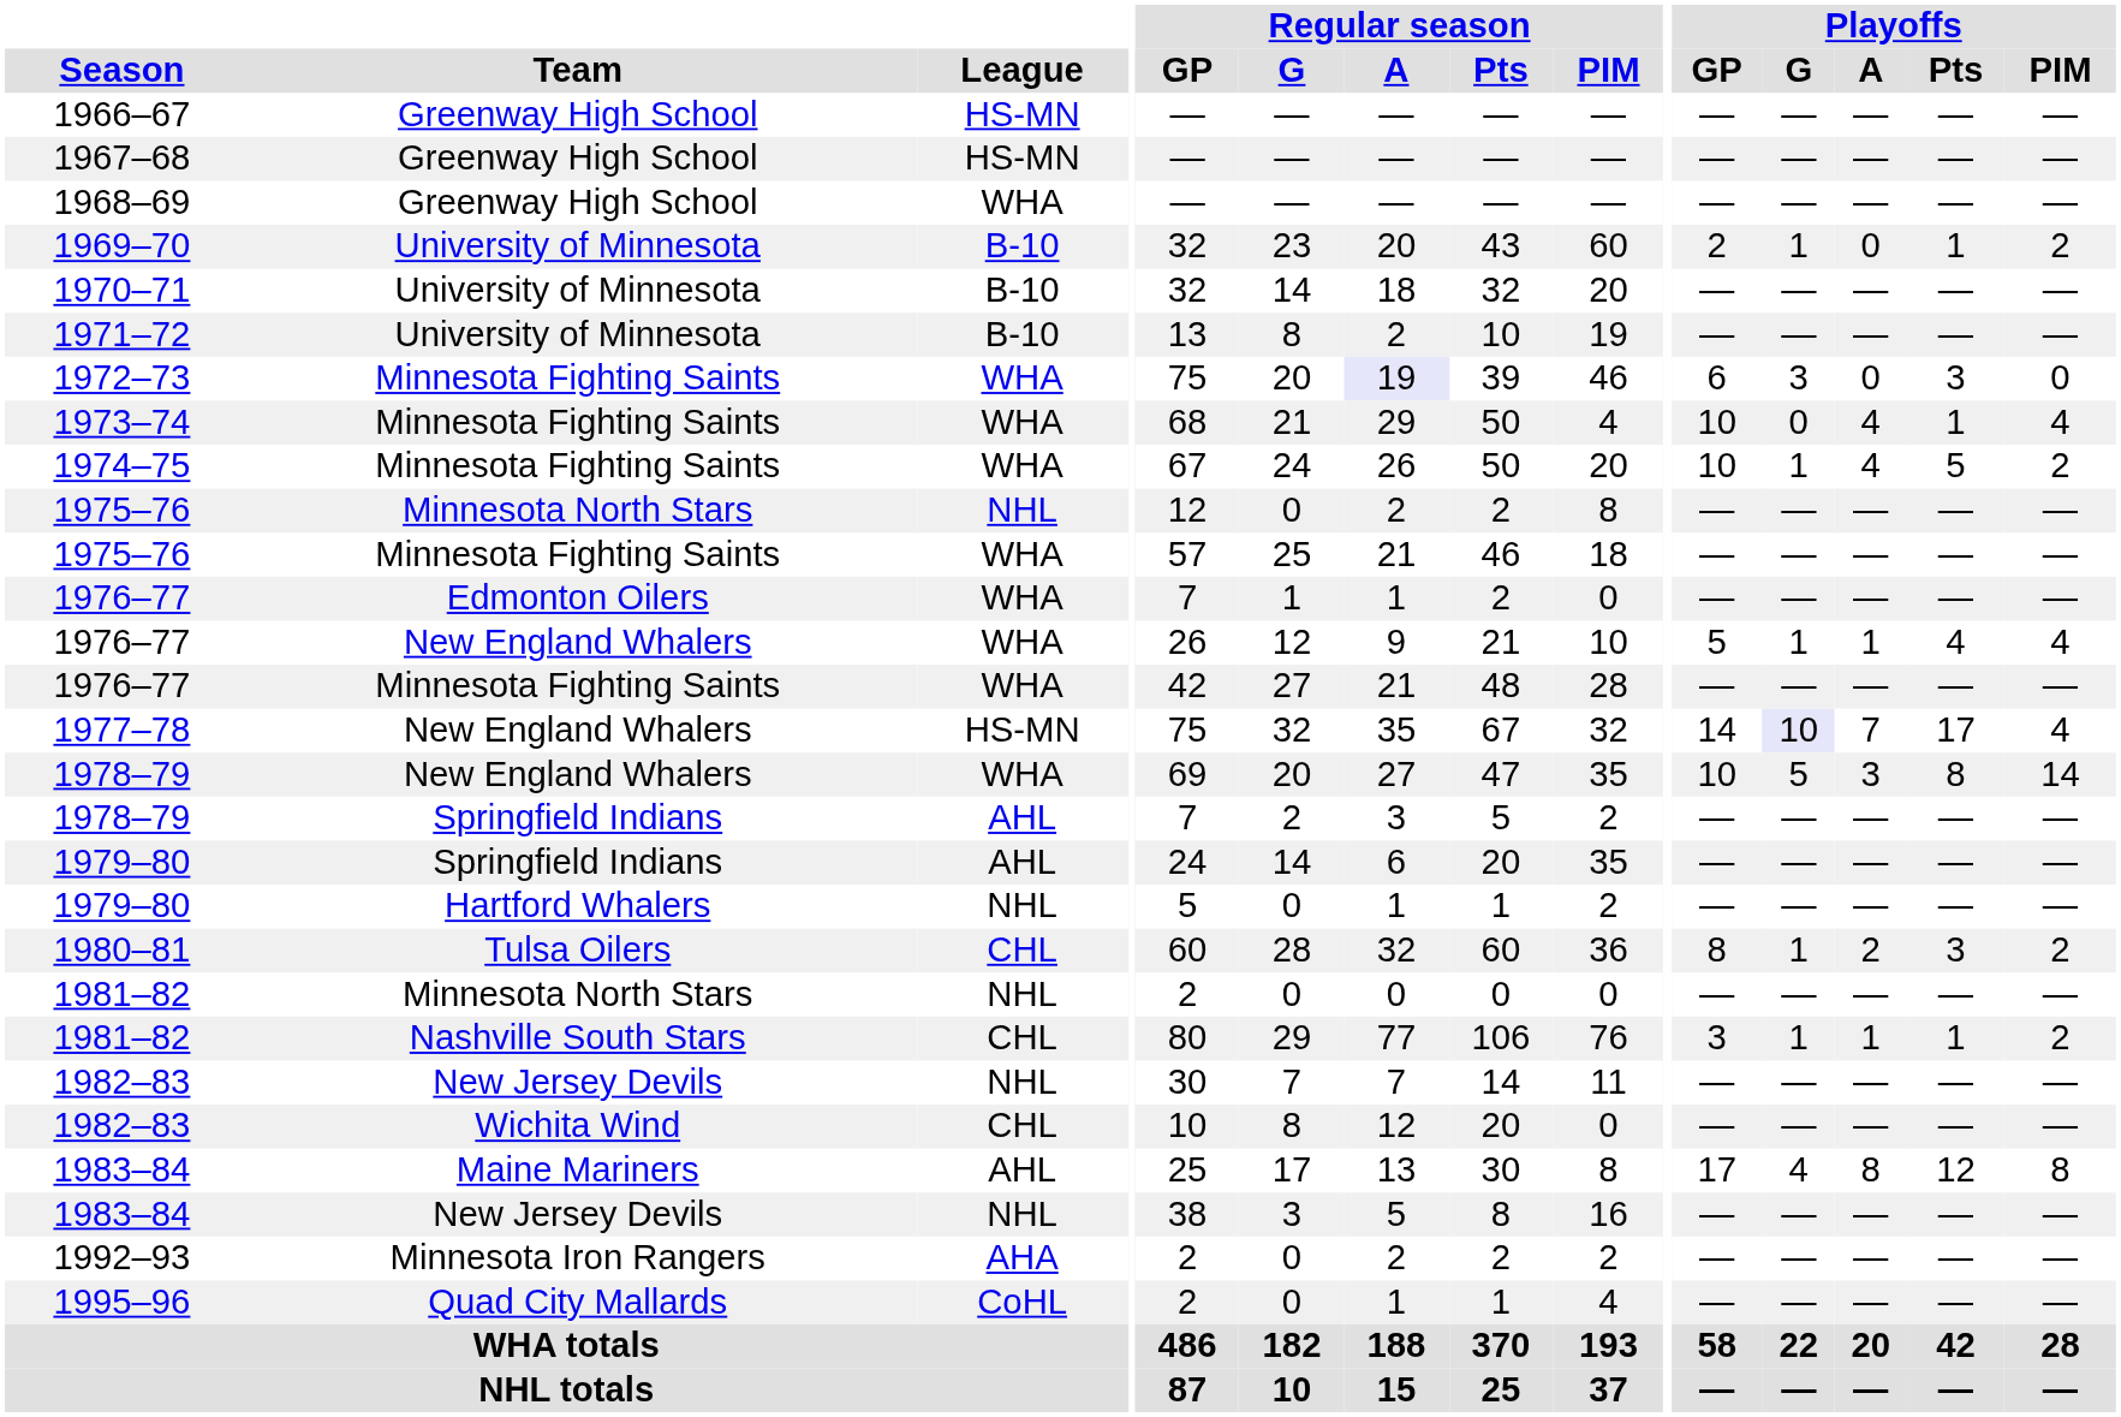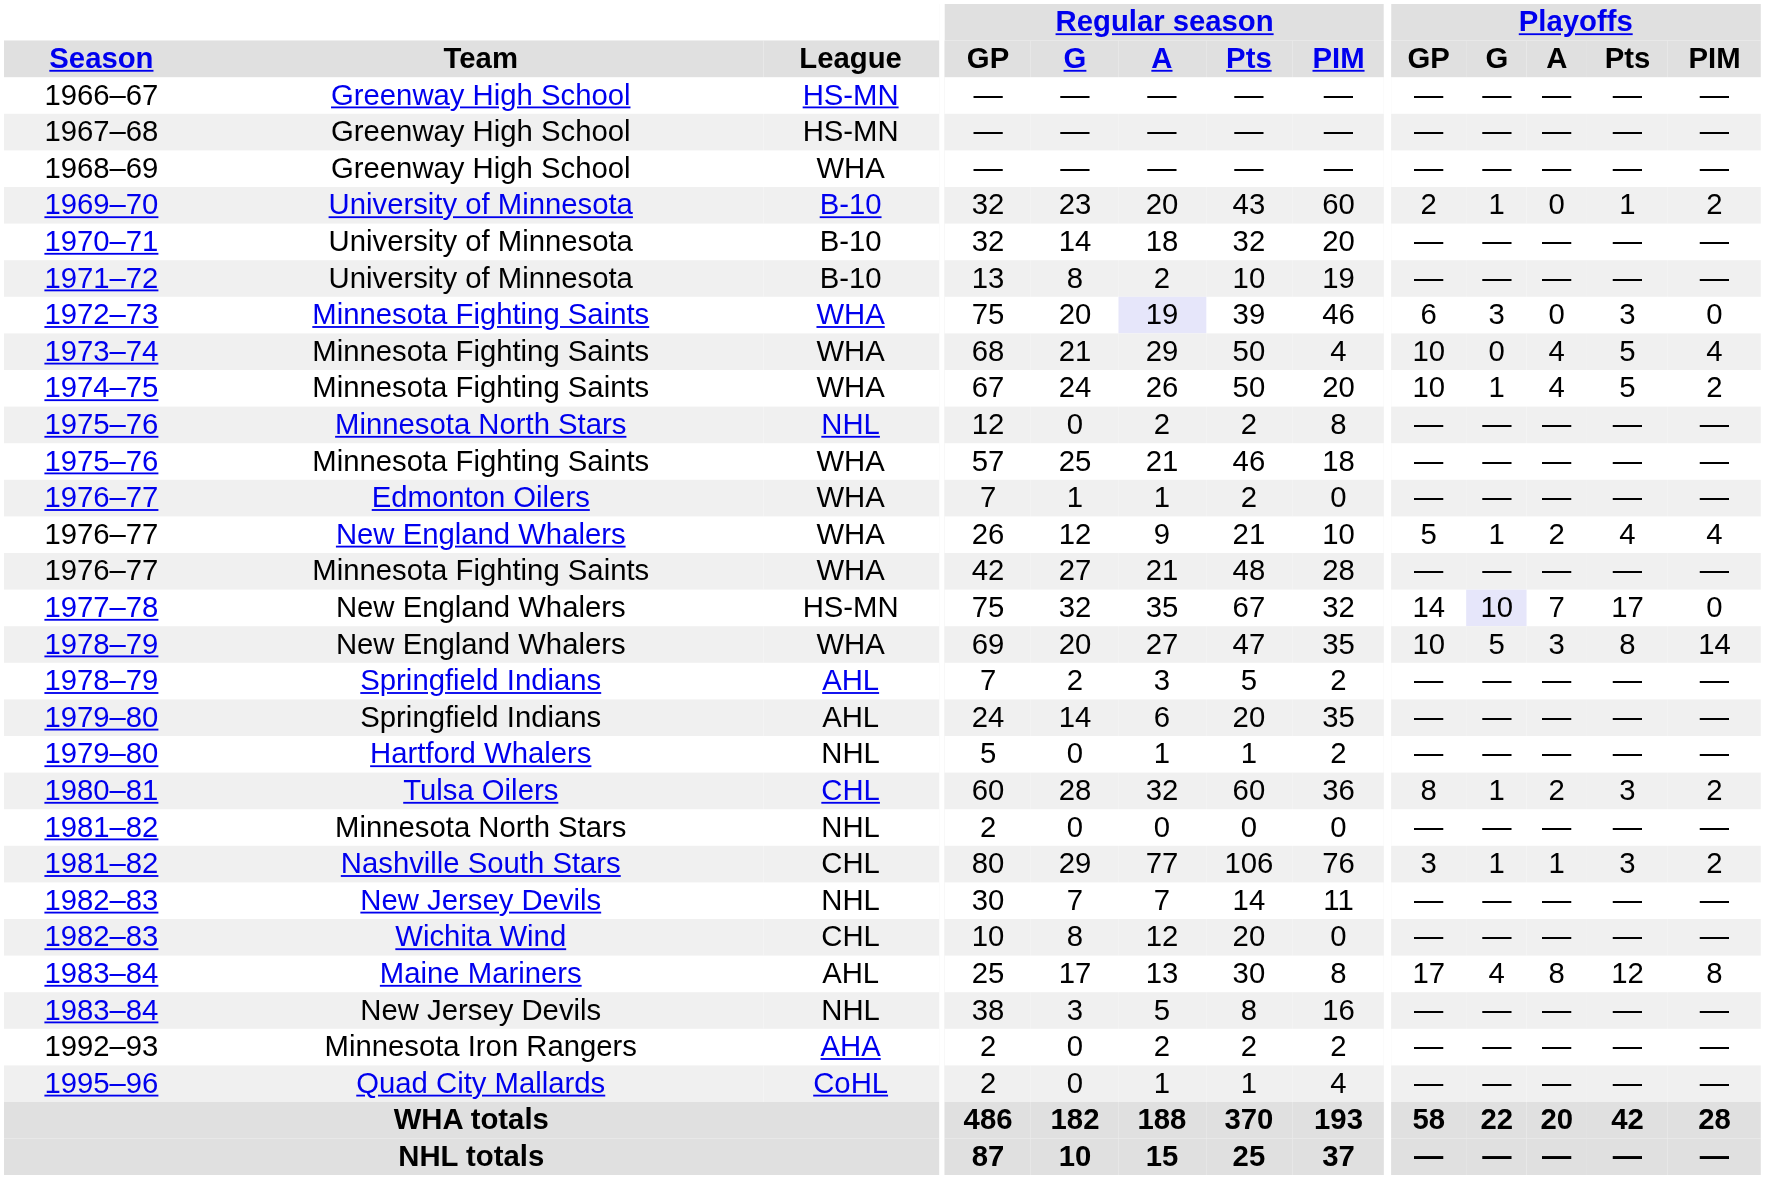 <table border="0" cellpadding="1" cellspacing="0" style="text-align:center; width:60em">
 <tr bgcolor="#e0e0e0">
 <th colspan="3" bgcolor="#ffffff"></th>
 <th rowspan="100" bgcolor="#ffffff"></th>
 <th colspan="5"><a href='#'>Regular season</a></th>
 <th rowspan="100" bgcolor="#ffffff"></th>
 <th colspan="5"><a href='#'>Playoffs</a></th>
 </tr>
 <tr bgcolor="#e0e0e0">
 <th><a href='#'>Season</a></th>
 <th>Team</th>
 <th>League</th>
 <th>GP</th>
 <th><a href='#'>G</a></th>
 <th><a href='#'>A</a></th>
 <th><a href='#'>Pts</a></th>
 <th><a href='#'>PIM</a></th>
 <th>GP</th>
 <th>G</th>
 <th>A</th>
 <th>Pts</th>
 <th>PIM</th>
 </tr>
 <tr>
 <td>1966–67</td>
 <td><a href='#'>Greenway High School</a></td>
 <td><a href='#'>HS-MN</a></td>
 <td>—</td>
 <td>—</td>
 <td>—</td>
 <td>—</td>
 <td>—</td>
 <td>—</td>
 <td>—</td>
 <td>—</td>
 <td>—</td>
 <td>—</td>
 </tr>
 <tr bgcolor="#f0f0f0">
 <td>1967–68</td>
 <td>Greenway High School</td>
 <td>HS-MN</td>
 <td>—</td>
 <td>—</td>
 <td>—</td>
 <td>—</td>
 <td>—</td>
 <td>—</td>
 <td>—</td>
 <td>—</td>
 <td>—</td>
 <td>—</td>
 </tr>
 <tr>
 <td>1968–69</td>
 <td>Greenway High School</td>
 <td>WHA</td>
 <td>—</td>
 <td>—</td>
 <td>—</td>
 <td>—</td>
 <td>—</td>
 <td>—</td>
 <td>—</td>
 <td>—</td>
 <td>—</td>
 <td>—</td>
 </tr>
 <tr bgcolor="#f0f0f0">
 <td><a href='#'>1969–70</a></td>
 <td><a href='#'>University of Minnesota</a></td>
 <td><a href='#'>B-10</a></td>
 <td>32</td>
 <td>23</td>
 <td>20</td>
 <td>43</td>
 <td>60</td>
 <td>2</td>
 <td>1</td>
 <td>0</td>
 <td>1</td>
 <td>2</td>
 </tr>
 <tr>
 <td><a href='#'>1970–71</a></td>
 <td>University of Minnesota</td>
 <td>B-10</td>
 <td>32</td>
 <td>14</td>
 <td>18</td>
 <td>32</td>
 <td>20</td>
 <td>—</td>
 <td>—</td>
 <td>—</td>
 <td>—</td>
 <td>—</td>
 </tr>
 <tr bgcolor="#f0f0f0">
 <td><a href='#'>1971–72</a></td>
 <td>University of Minnesota</td>
 <td>B-10</td>
 <td>13</td>
 <td>8</td>
 <td>2</td>
 <td>10</td>
 <td>19</td>
 <td>—</td>
 <td>—</td>
 <td>—</td>
 <td>—</td>
 <td>—</td>
 </tr>
 <tr>
 <td><a href='#'>1972–73</a></td>
 <td><a href='#'>Minnesota Fighting Saints</a></td>
 <td><a href='#'>WHA</a></td>
 <td>75</td>
 <td>20</td>
 <td style="background: lavender;">19</td>
 <td>39</td>
 <td>46</td>
 <td>6</td>
 <td>3</td>
 <td>0</td>
 <td>3</td>
 <td>0</td>
 </tr>
 <tr bgcolor="#f0f0f0">
 <td><a href='#'>1973–74</a></td>
 <td>Minnesota Fighting Saints</td>
 <td>WHA</td>
 <td>68</td>
 <td>21</td>
 <td>29</td>
 <td>50</td>
 <td>4</td>
 <td>10</td>
 <td>0</td>
 <td>4</td>
-<td>1</td>
+<td>5</td>
 <td>4</td>
 </tr>
 <tr>
 <td><a href='#'>1974–75</a></td>
 <td>Minnesota Fighting Saints</td>
 <td>WHA</td>
 <td>67</td>
 <td>24</td>
 <td>26</td>
 <td>50</td>
 <td>20</td>
 <td>10</td>
 <td>1</td>
 <td>4</td>
 <td>5</td>
 <td>2</td>
 </tr>
 <tr bgcolor="#f0f0f0">
 <td><a href='#'>1975–76</a></td>
 <td><a href='#'>Minnesota North Stars</a></td>
 <td><a href='#'>NHL</a></td>
 <td>12</td>
 <td>0</td>
 <td>2</td>
 <td>2</td>
 <td>8</td>
 <td>—</td>
 <td>—</td>
 <td>—</td>
 <td>—</td>
 <td>—</td>
 </tr>
 <tr>
 <td><a href='#'>1975–76</a></td>
 <td>Minnesota Fighting Saints</td>
 <td>WHA</td>
 <td>57</td>
 <td>25</td>
 <td>21</td>
 <td>46</td>
 <td>18</td>
 <td>—</td>
 <td>—</td>
 <td>—</td>
 <td>—</td>
 <td>—</td>
 </tr>
 <tr bgcolor="#f0f0f0">
 <td><a href='#'>1976–77</a></td>
 <td><a href='#'>Edmonton Oilers</a></td>
 <td>WHA</td>
 <td>7</td>
 <td>1</td>
 <td>1</td>
 <td>2</td>
 <td>0</td>
 <td>—</td>
 <td>—</td>
 <td>—</td>
 <td>—</td>
 <td>—</td>
 </tr>
 <tr>
 <td>1976–77</td>
 <td><a href='#'>New England Whalers</a></td>
 <td>WHA</td>
 <td>26</td>
 <td>12</td>
 <td>9</td>
 <td>21</td>
 <td>10</td>
 <td>5</td>
 <td>1</td>
-<td>1</td>
+<td>2</td>
 <td>4</td>
 <td>4</td>
 </tr>
 <tr bgcolor="#f0f0f0">
 <td>1976–77</td>
 <td>Minnesota Fighting Saints</td>
 <td>WHA</td>
 <td>42</td>
 <td>27</td>
 <td>21</td>
 <td>48</td>
 <td>28</td>
 <td>—</td>
 <td>—</td>
 <td>—</td>
 <td>—</td>
 <td>—</td>
 </tr>
 <tr>
 <td><a href='#'>1977–78</a></td>
 <td>New England Whalers</td>
 <td>HS-MN</td>
 <td>75</td>
 <td>32</td>
 <td>35</td>
 <td>67</td>
 <td>32</td>
 <td>14</td>
 <td style="background: lavender;">10</td>
 <td>7</td>
 <td>17</td>
-<td>4</td>
+<td>0</td>
 </tr>
 <tr bgcolor="#f0f0f0">
 <td><a href='#'>1978–79</a></td>
 <td>New England Whalers</td>
 <td>WHA</td>
 <td>69</td>
 <td>20</td>
 <td>27</td>
 <td>47</td>
 <td>35</td>
 <td>10</td>
 <td>5</td>
 <td>3</td>
 <td>8</td>
 <td>14</td>
 </tr>
 <tr>
 <td><a href='#'>1978–79</a></td>
 <td><a href='#'>Springfield Indians</a></td>
 <td><a href='#'>AHL</a></td>
 <td>7</td>
 <td>2</td>
 <td>3</td>
 <td>5</td>
 <td>2</td>
 <td>—</td>
 <td>—</td>
 <td>—</td>
 <td>—</td>
 <td>—</td>
 </tr>
 <tr bgcolor="#f0f0f0">
 <td><a href='#'>1979–80</a></td>
 <td>Springfield Indians</td>
 <td>AHL</td>
 <td>24</td>
 <td>14</td>
 <td>6</td>
 <td>20</td>
 <td>35</td>
 <td>—</td>
 <td>—</td>
 <td>—</td>
 <td>—</td>
 <td>—</td>
 </tr>
 <tr>
 <td><a href='#'>1979–80</a></td>
 <td><a href='#'>Hartford Whalers</a></td>
 <td>NHL</td>
 <td>5</td>
 <td>0</td>
 <td>1</td>
 <td>1</td>
 <td>2</td>
 <td>—</td>
 <td>—</td>
 <td>—</td>
 <td>—</td>
 <td>—</td>
 </tr>
 <tr bgcolor="#f0f0f0">
 <td><a href='#'>1980–81</a></td>
 <td><a href='#'>Tulsa Oilers</a></td>
 <td><a href='#'>CHL</a></td>
 <td>60</td>
 <td>28</td>
 <td>32</td>
 <td>60</td>
 <td>36</td>
 <td>8</td>
 <td>1</td>
 <td>2</td>
 <td>3</td>
 <td>2</td>
 </tr>
 <tr>
 <td><a href='#'>1981–82</a></td>
 <td>Minnesota North Stars</td>
 <td>NHL</td>
 <td>2</td>
 <td>0</td>
 <td>0</td>
 <td>0</td>
 <td>0</td>
 <td>—</td>
 <td>—</td>
 <td>—</td>
 <td>—</td>
 <td>—</td>
 </tr>
 <tr bgcolor="#f0f0f0">
 <td><a href='#'>1981–82</a></td>
 <td><a href='#'>Nashville South Stars</a></td>
 <td>CHL</td>
 <td>80</td>
 <td>29</td>
 <td>77</td>
 <td>106</td>
 <td>76</td>
 <td>3</td>
 <td>1</td>
 <td>1</td>
-<td>1</td>
+<td>3</td>
 <td>2</td>
 </tr>
 <tr>
 <td><a href='#'>1982–83</a></td>
 <td><a href='#'>New Jersey Devils</a></td>
 <td>NHL</td>
 <td>30</td>
 <td>7</td>
 <td>7</td>
 <td>14</td>
 <td>11</td>
 <td>—</td>
 <td>—</td>
 <td>—</td>
 <td>—</td>
 <td>—</td>
 </tr>
 <tr bgcolor="#f0f0f0">
 <td><a href='#'>1982–83</a></td>
 <td><a href='#'>Wichita Wind</a></td>
 <td>CHL</td>
 <td>10</td>
 <td>8</td>
 <td>12</td>
 <td>20</td>
 <td>0</td>
 <td>—</td>
 <td>—</td>
 <td>—</td>
 <td>—</td>
 <td>—</td>
 </tr>
 <tr>
 <td><a href='#'>1983–84</a></td>
 <td><a href='#'>Maine Mariners</a></td>
 <td>AHL</td>
 <td>25</td>
 <td>17</td>
 <td>13</td>
 <td>30</td>
 <td>8</td>
 <td>17</td>
 <td>4</td>
 <td>8</td>
 <td>12</td>
 <td>8</td>
 </tr>
 <tr bgcolor="#f0f0f0">
 <td><a href='#'>1983–84</a></td>
 <td>New Jersey Devils</td>
 <td>NHL</td>
 <td>38</td>
 <td>3</td>
 <td>5</td>
 <td>8</td>
 <td>16</td>
 <td>—</td>
 <td>—</td>
 <td>—</td>
 <td>—</td>
 <td>—</td>
 </tr>
 <tr>
 <td>1992–93</td>
 <td>Minnesota Iron Rangers</td>
 <td><a href='#'>AHA</a></td>
 <td>2</td>
 <td>0</td>
 <td>2</td>
 <td>2</td>
 <td>2</td>
 <td>—</td>
 <td>—</td>
 <td>—</td>
 <td>—</td>
 <td>—</td>
 </tr>
 <tr bgcolor="#f0f0f0">
 <td><a href='#'>1995–96</a></td>
 <td><a href='#'>Quad City Mallards</a></td>
 <td><a href='#'>CoHL</a></td>
 <td>2</td>
 <td>0</td>
 <td>1</td>
 <td>1</td>
 <td>4</td>
 <td>—</td>
 <td>—</td>
 <td>—</td>
 <td>—</td>
 <td>—</td>
 </tr>
 <tr bgcolor="#e0e0e0">
 <th colspan="3">WHA totals</th>
 <th>486</th>
 <th>182</th>
 <th>188</th>
 <th>370</th>
 <th>193</th>
 <th>58</th>
 <th>22</th>
 <th>20</th>
 <th>42</th>
 <th>28</th>
 </tr>
 <tr bgcolor="#e0e0e0">
 <th colspan="3">NHL totals</th>
 <th>87</th>
 <th>10</th>
 <th>15</th>
 <th>25</th>
 <th>37</th>
 <th>—</th>
 <th>—</th>
 <th>—</th>
 <th>—</th>
 <th>—</th>
 </tr>
 </table>
